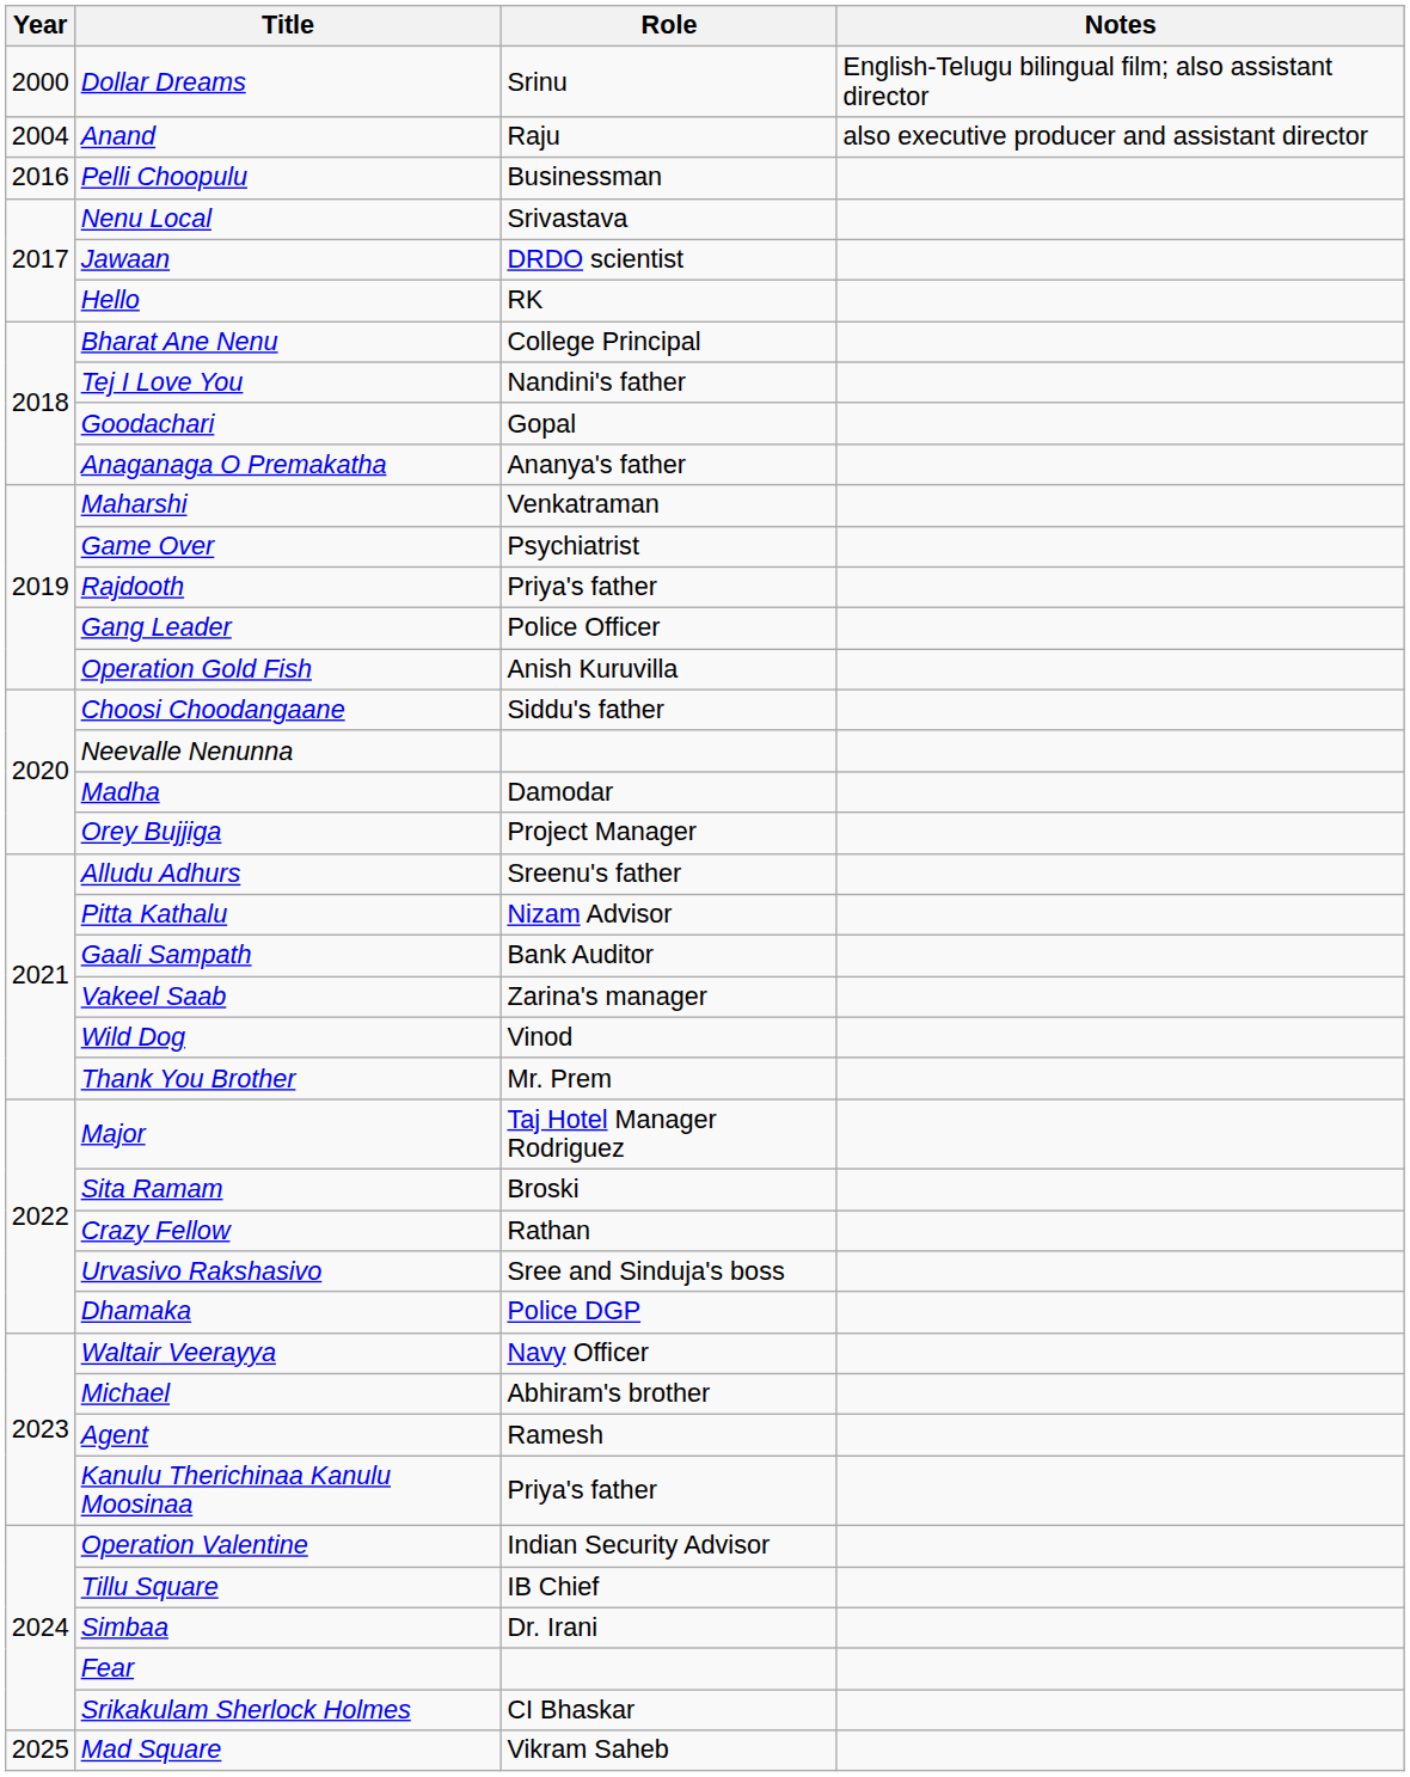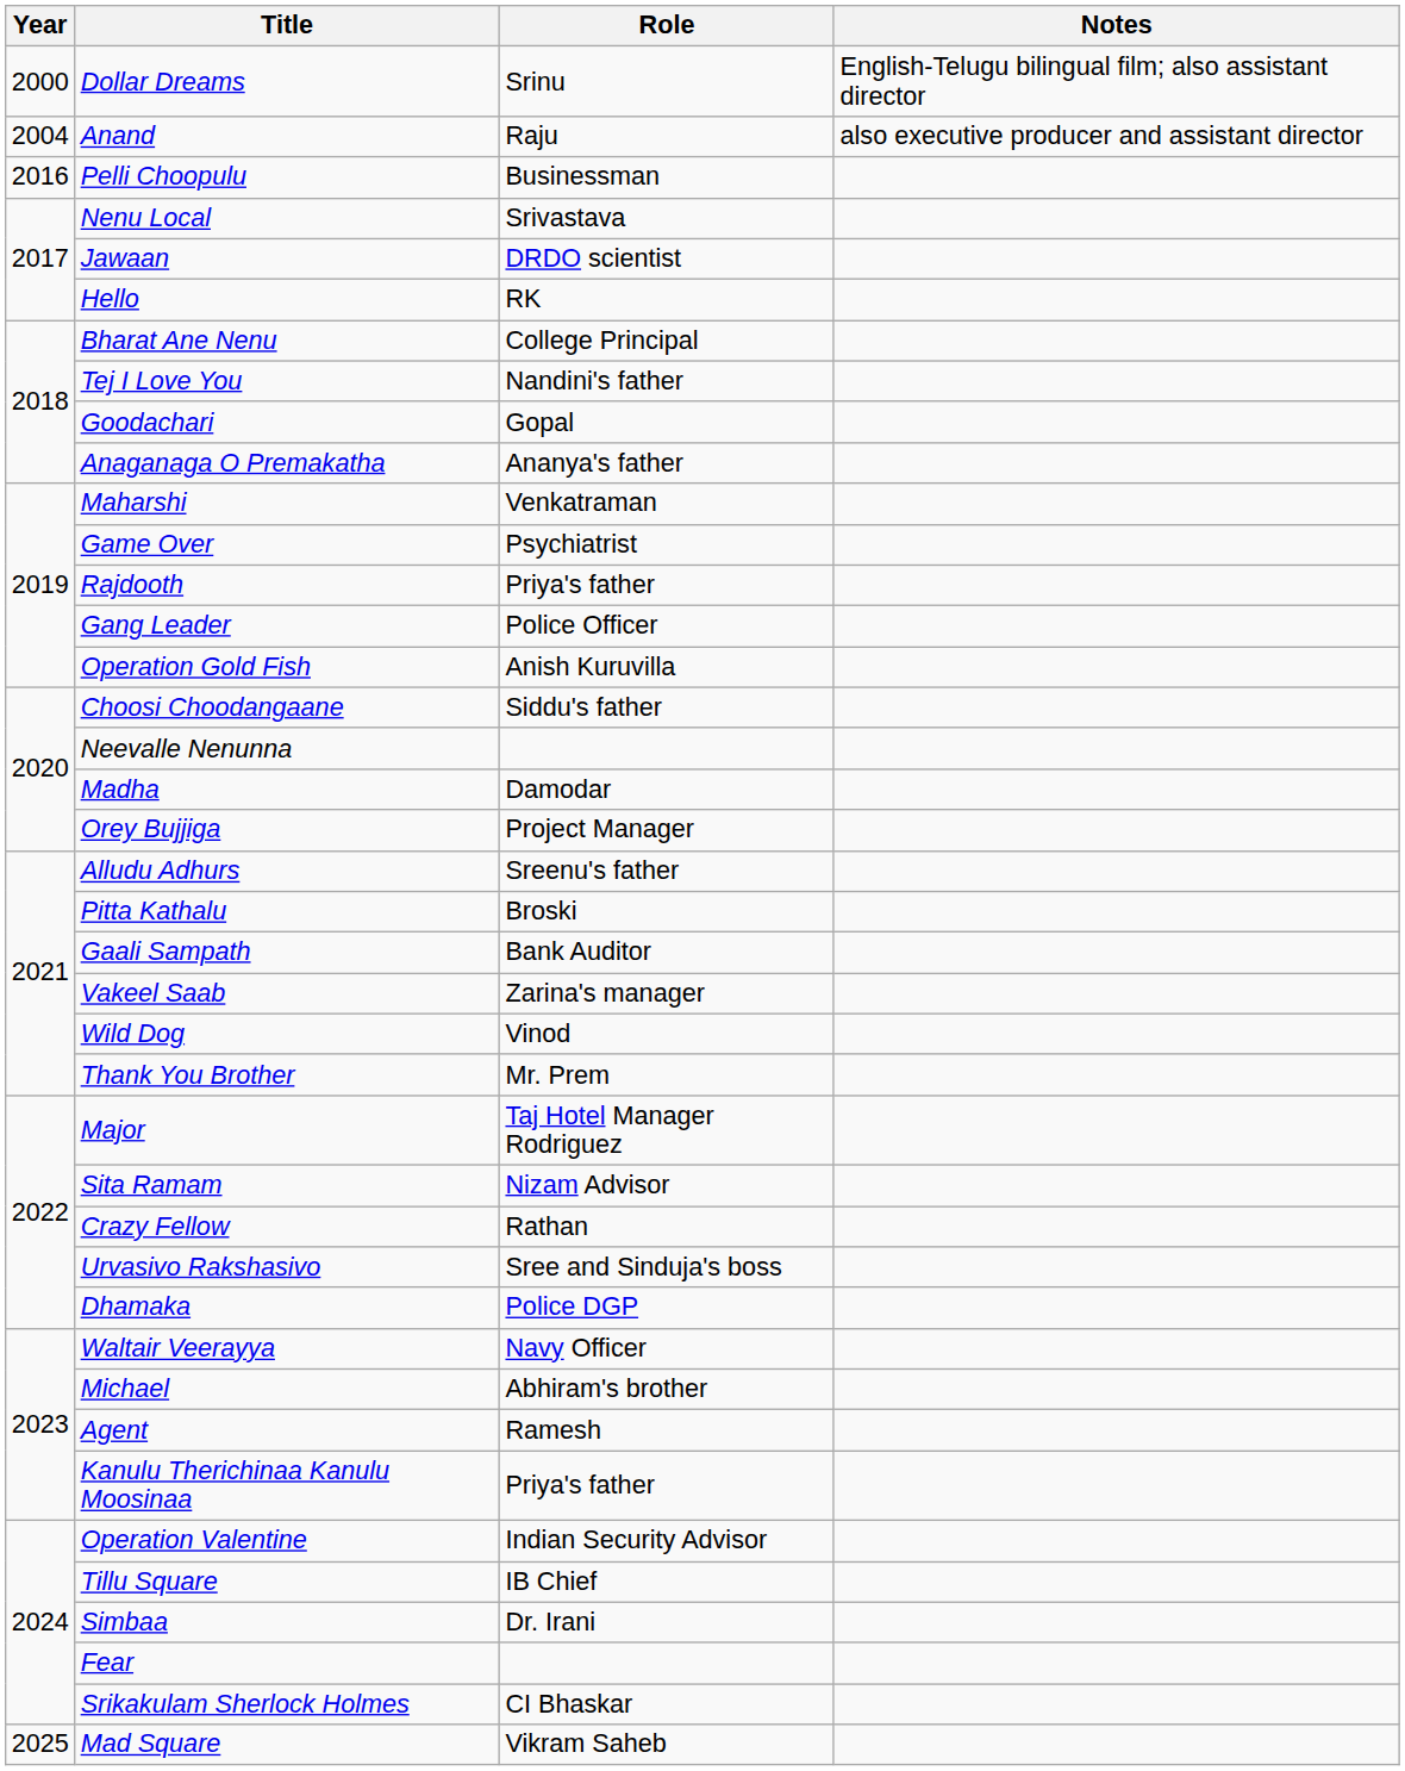 <table class="wikitable">
 <tr>
 <th>Year</th>
 <th>Title</th>
 <th>Role</th>
 <th>Notes</th>
 </tr>
 <tr>
 <td>2000</td>
 <td><em><a href='#'>Dollar Dreams</a></em></td>
 <td>Srinu</td>
 <td>English-Telugu bilingual film; also assistant director</td>
 </tr>
 <tr>
 <td>2004</td>
 <td><em><a href='#'>Anand</a></em></td>
 <td>Raju</td>
 <td>also executive producer and assistant director</td>
 </tr>
 <tr>
 <td>2016</td>
 <td><em><a href='#'>Pelli Choopulu</a></em></td>
 <td>Businessman</td>
 <td></td>
 </tr>
 <tr>
 <td rowspan="3">2017</td>
 <td><em><a href='#'>Nenu Local</a></em></td>
 <td>Srivastava</td>
 <td></td>
 </tr>
 <tr>
 <td><em><a href='#'>Jawaan</a></em></td>
 <td><a href='#'>DRDO</a> scientist</td>
 <td></td>
 </tr>
 <tr>
 <td><em><a href='#'>Hello</a></em></td>
 <td>RK</td>
 <td></td>
 </tr>
 <tr>
 <td rowspan="4">2018</td>
 <td><em><a href='#'>Bharat Ane Nenu</a></em></td>
 <td>College Principal</td>
 <td></td>
 </tr>
 <tr>
 <td><em><a href='#'>Tej I Love You</a></em></td>
 <td>Nandini's father</td>
 <td></td>
 </tr>
 <tr>
 <td><em><a href='#'>Goodachari</a></em></td>
 <td>Gopal</td>
 <td></td>
 </tr>
 <tr>
 <td><em><a href='#'>Anaganaga O Premakatha</a></em></td>
 <td>Ananya's father</td>
 <td></td>
 </tr>
 <tr>
 <td rowspan="5">2019</td>
 <td><em><a href='#'>Maharshi</a></em></td>
 <td>Venkatraman</td>
 <td></td>
 </tr>
 <tr>
 <td><em><a href='#'>Game Over</a></em></td>
 <td>Psychiatrist</td>
 <td></td>
 </tr>
 <tr>
 <td><em><a href='#'>Rajdooth</a></em></td>
 <td>Priya's father</td>
 <td></td>
 </tr>
 <tr>
 <td><em><a href='#'>Gang Leader</a></em></td>
 <td>Police Officer</td>
 <td></td>
 </tr>
 <tr>
 <td><em><a href='#'>Operation Gold Fish</a></em></td>
 <td>Anish Kuruvilla</td>
 <td></td>
 </tr>
 <tr>
 <td rowspan="4">2020</td>
 <td><em><a href='#'>Choosi Choodangaane</a></em></td>
 <td>Siddu's father</td>
 <td></td>
 </tr>
 <tr>
 <td><em>Neevalle Nenunna</em></td>
 <td></td>
 <td></td>
 </tr>
 <tr>
 <td><em><a href='#'>Madha</a></em></td>
 <td>Damodar</td>
 <td></td>
 </tr>
 <tr>
 <td><em><a href='#'>Orey Bujjiga</a></em></td>
 <td>Project Manager</td>
 <td></td>
 </tr>
 <tr>
 <td rowspan="6">2021</td>
 <td><em><a href='#'>Alludu Adhurs</a></em></td>
 <td>Sreenu's father</td>
 <td></td>
 </tr>
 <tr>
 <td><em><a href='#'>Pitta Kathalu</a></em></td>
-<td><a href='#'>Nizam</a> Advisor</td>
+<td>Broski</td>
 <td></td>
 </tr>
 <tr>
 <td><em><a href='#'>Gaali Sampath</a></em></td>
 <td>Bank Auditor</td>
 <td></td>
 </tr>
 <tr>
 <td><em><a href='#'>Vakeel Saab</a></em></td>
 <td>Zarina's manager</td>
 <td></td>
 </tr>
 <tr>
 <td><em><a href='#'>Wild Dog</a></em></td>
 <td>Vinod</td>
 <td></td>
 </tr>
 <tr>
 <td><em><a href='#'>Thank You Brother</a></em></td>
 <td>Mr. Prem</td>
 <td></td>
 </tr>
 <tr>
 <td rowspan="5">2022</td>
 <td><em><a href='#'>Major</a></em></td>
 <td><a href='#'>Taj Hotel</a> Manager Rodriguez</td>
 <td></td>
 </tr>
 <tr>
 <td><em><a href='#'>Sita Ramam</a></em></td>
-<td>Broski</td>
+<td><a href='#'>Nizam</a> Advisor</td>
 <td></td>
 </tr>
 <tr>
 <td><em><a href='#'>Crazy Fellow</a></em></td>
 <td>Rathan</td>
 <td></td>
 </tr>
 <tr>
 <td><em><a href='#'>Urvasivo Rakshasivo</a></em></td>
 <td>Sree and Sinduja's boss</td>
 <td></td>
 </tr>
 <tr>
 <td><em><a href='#'>Dhamaka</a></em></td>
 <td><a href='#'>Police DGP</a></td>
 <td></td>
 </tr>
 <tr>
 <td rowspan="4">2023</td>
 <td><em><a href='#'>Waltair Veerayya</a></em></td>
 <td><a href='#'>Navy</a> Officer</td>
 <td></td>
 </tr>
 <tr>
 <td><em><a href='#'>Michael</a></em></td>
 <td>Abhiram's brother</td>
 <td></td>
 </tr>
 <tr>
 <td><em><a href='#'>Agent</a></em></td>
 <td>Ramesh</td>
 <td></td>
 </tr>
 <tr>
 <td><a href='#'><em>Kanulu Therichinaa Kanulu Moosinaa</em></a></td>
 <td>Priya's father</td>
 <td></td>
 </tr>
 <tr>
 <td rowspan="5">2024</td>
 <td><a href='#'><em>Operation Valentine</em></a></td>
 <td>Indian Security Advisor</td>
 <td></td>
 </tr>
 <tr>
 <td><em><a href='#'>Tillu Square</a></em></td>
 <td>IB Chief</td>
 <td></td>
 </tr>
 <tr>
 <td><em><a href='#'>Simbaa</a></em></td>
 <td>Dr. Irani</td>
 <td></td>
 </tr>
 <tr>
 <td><a href='#'><em>Fear</em></a></td>
 <td></td>
 <td></td>
 </tr>
 <tr>
 <td><em><a href='#'>Srikakulam Sherlock Holmes</a></em></td>
 <td>CI Bhaskar</td>
 <td></td>
 </tr>
 <tr>
 <td>2025</td>
 <td><em><a href='#'>Mad Square</a></em></td>
 <td>Vikram Saheb</td>
 <td></td>
 </tr>
 </table>
